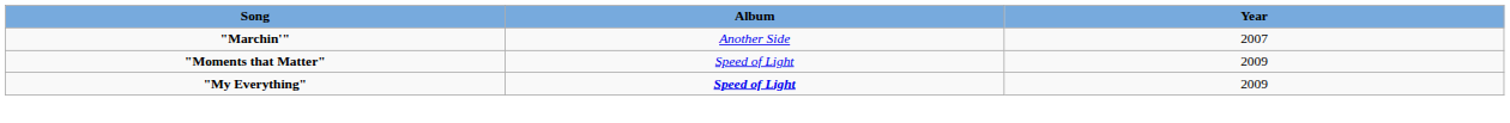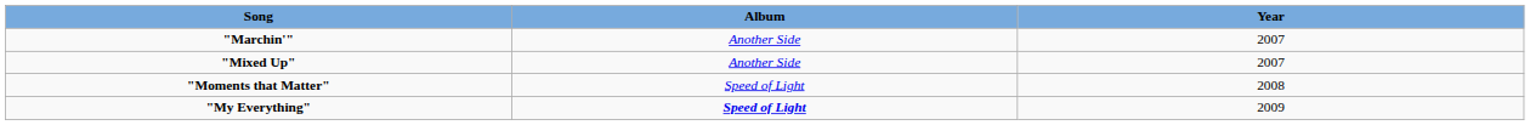 <table class="wikitable" style="margin:0.5em auto; clear:both; font-size:.9em; text-align:center; width:100%">
 <tr>
 <th width="500" style="background: #7ad;">Song</th>
 <th width="500" style="background: #7ad;">Album</th>
 <th width="500" style="background: #7ad;">Year</th>
 </tr>
 <tr>
 <td><strong>"Marchin'"</strong></td>
 <td><em><a href='#'>Another Side</a></em></td>
 <td>2007</td>
 </tr>
 <tr>
+<td><strong>"Mixed Up"</strong></td>
+<td><em><a href='#'>Another Side</a></em></td>
+<td>2007</td>
+</tr>
+<tr>
 <td><strong>"Moments that Matter"</strong></td>
 <td><em><a href='#'>Speed of Light</a></em></td>
-<td>2009</td>
+<td>2008</td>
 </tr>
 <tr>
 <td><strong>"My Everything"</strong></td>
 <td><strong><em><a href='#'>Speed of Light</a></em></strong></td>
 <td>2009</td>
 </tr>
 </table>
